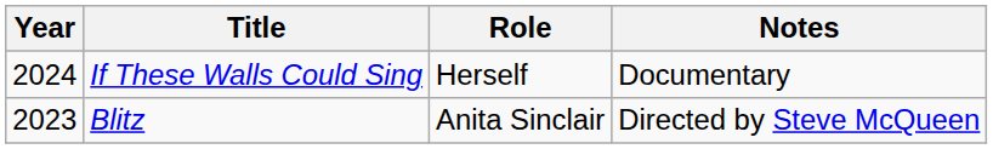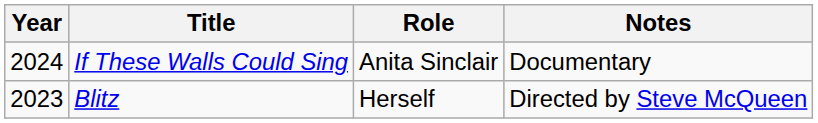 <table class="wikitable sortable">
 <tr>
 <th>Year</th>
 <th>Title</th>
 <th>Role</th>
 <th>Notes</th>
 </tr>
 <tr>
 <td>2024</td>
 <td><em><a href='#'>If These Walls Could Sing</a></em></td>
-<td>Herself</td>
+<td>Anita Sinclair</td>
 <td>Documentary</td>
 </tr>
 <tr>
 <td>2023</td>
 <td><a href='#'><em>Blitz</em></a></td>
-<td>Anita Sinclair</td>
+<td>Herself</td>
 <td>Directed by <a href='#'>Steve McQueen</a></td>
 </tr>
 </table>
